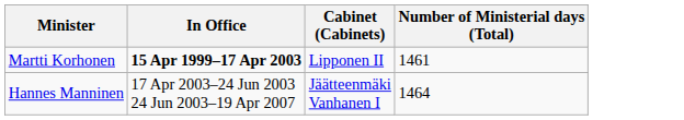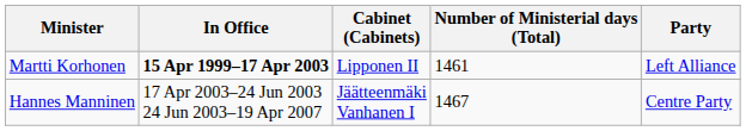 <table class="wikitable">
 <tr>
 <th>Minister</th>
 <th>In Office</th>
 <th>Cabinet<br>(Cabinets)</th>
 <th>Number of Ministerial days <br>(Total)</th>
+<th>Party</th>
 </tr>
 <tr>
 <td><a href='#'>Martti Korhonen</a></td>
 <td><strong>15 Apr 1999–17 Apr 2003</strong></td>
 <td><a href='#'>Lipponen II</a></td>
 <td>1461</td>
+<td><a href='#'>Left Alliance</a></td>
 </tr>
 <tr>
 <td><a href='#'>Hannes Manninen</a></td>
 <td>17 Apr 2003–24 Jun 2003<br>24 Jun 2003–19 Apr 2007</td>
 <td><a href='#'>Jäätteenmäki</a><br><a href='#'>Vanhanen I</a></td>
-<td>1464</td>
+<td>1467</td>
+<td><a href='#'>Centre Party</a></td>
 </tr>
 </table>
